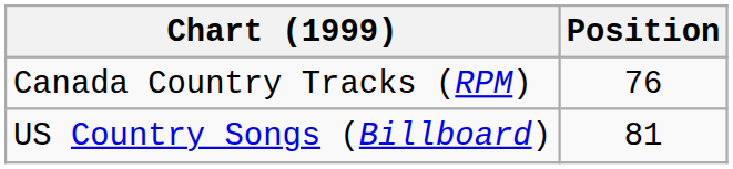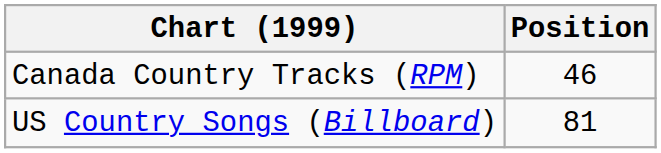 <table class="wikitable sortable">
 <tr>
 <th scope="col">Chart (1999)</th>
 <th scope="col">Position</th>
 </tr>
 <tr>
 <td>Canada Country Tracks (<em><a href='#'>RPM</a></em>)</td>
-<td align="center">76</td>
+<td align="center">46</td>
 </tr>
 <tr>
 <td>US <a href='#'>Country Songs</a> (<em><a href='#'>Billboard</a></em>)</td>
 <td align="center">81</td>
 </tr>
 </table>
